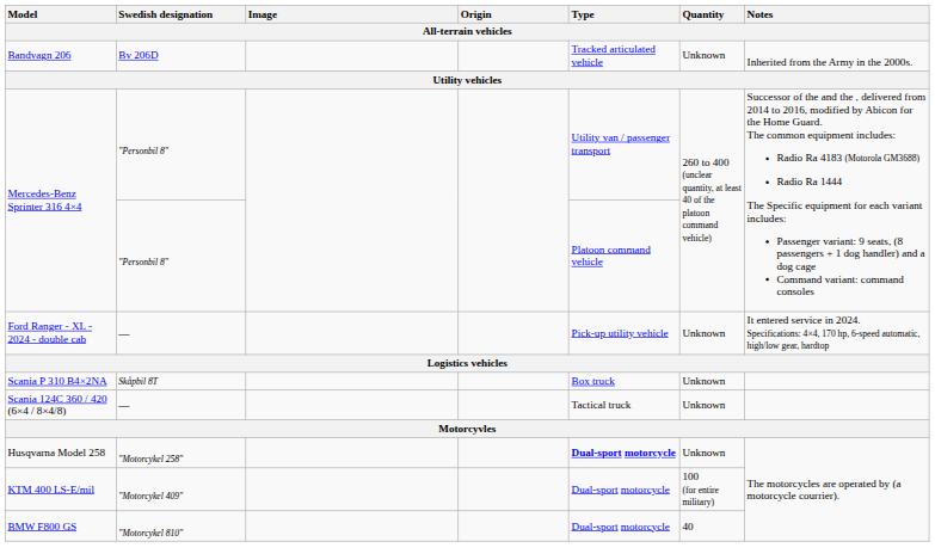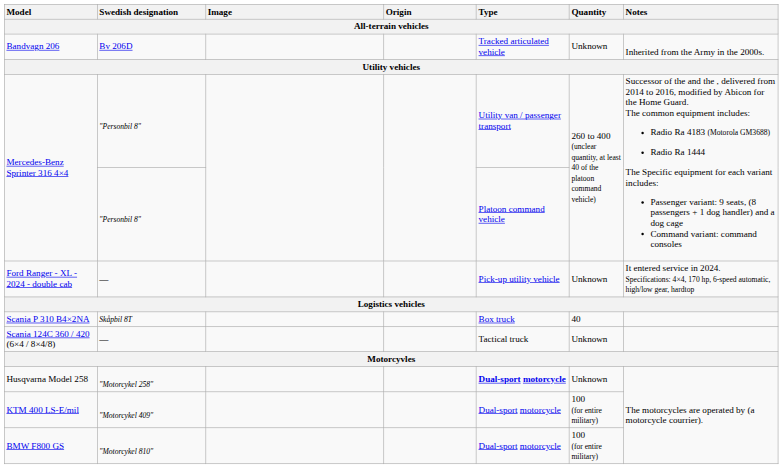 <table class="wikitable" style="font-size: 92%;">
 <tr>
 <th style="text-align: left; width:12%;">Model</th>
 <th style="text-align: left; width:14%;">Swedish designation</th>
 <th style="text-align: left">Image</th>
 <th style="text-align: left; width:12%;">Origin</th>
 <th style="text-align: left; width:12%;">Type</th>
 <th style="text-align: left; width:7%;">Quantity</th>
 <th style="text-align: left; width:20%;">Notes</th>
 </tr>
 <tr>
 <th colspan="7">All-terrain vehicles</th>
 </tr>
 <tr>
 <td><a href='#'>Bandvagn 206</a></td>
 <td><a href='#'>Bv 206D</a></td>
 <td></td>
 <td></td>
 <td><a href='#'>Tracked articulated vehicle</a></td>
 <td>Unknown</td>
 <td><br>Inherited from the Army in the 2000s.</td>
 </tr>
 <tr>
 <th colspan="7">Utility vehicles</th>
 </tr>
 <tr>
 <td rowspan="2"><a href='#'>Mercedes-Benz Sprinter 316 4×4</a></td>
 <td><br><small><em>"Personbil 8"</em></small></td>
 <td rowspan="2"><br><em><small></small></em></td>
 <td rowspan="2"><br></td>
 <td><a href='#'>Utility van / passenger transport</a></td>
 <td rowspan="2">260 to 400<br><small>(unclear quantity, at least 40 of the platoon command vehicle)</small></td>
 <td rowspan="2">Successor of the  and the , delivered from 2014 to 2016, modified by Abicon for the Home Guard.<br>The common equipment includes:<ul><li>Radio Ra 4183 <small>(Motorola GM3688)</small></li></ul><ul><li>Radio Ra 1444</li></ul>The Specific equipment for each variant includes:<ul><li>Passenger variant:  9 seats, (8 passengers + 1 dog handler) and a dog cage</li><li>Command variant: command consoles</li></ul></td>
 </tr>
 <tr>
 <td><br><small><em>"Personbil 8"</em></small></td>
 <td><a href='#'>Platoon command vehicle</a></td>
 </tr>
 <tr>
 <td><a href='#'>Ford Ranger - XL - 2024 - double cab</a></td>
 <td>—</td>
 <td></td>
 <td></td>
 <td><a href='#'>Pick-up utility vehicle</a></td>
 <td>Unknown</td>
 <td>It entered service in 2024.<br><small>Specifications: 4×4, 170 hp, 6-speed automatic, high/low gear, hardtop</small></td>
 </tr>
 <tr>
 <th colspan="7">Logistics vehicles</th>
 </tr>
 <tr>
 <td><a href='#'>Scania P 310 B4×2NA</a></td>
 <td><em><small>Skåpbil 8T</small></em></td>
 <td></td>
 <td></td>
 <td><a href='#'>Box truck</a></td>
-<td>Unknown</td>
+<td>40</td>
 <td></td>
 </tr>
 <tr>
 <td><a href='#'>Scania 124C 360 / 420</a> (6×4 / 8×4/8)</td>
 <td>—</td>
 <td></td>
 <td></td>
 <td>Tactical truck</td>
 <td>Unknown</td>
 <td></td>
 </tr>
 <tr>
 <th colspan="7">Motorcyvles</th>
 </tr>
 <tr>
 <td>Husqvarna Model 258</td>
 <td><br><em><small>"Motorcykel 258"</small></em></td>
 <td></td>
 <td></td>
 <td><strong><a href='#'>Dual-sport</a> <a href='#'>motorcycle</a></strong></td>
 <td>Unknown</td>
 <td rowspan="3">The motorcycles are operated by  (a motorcycle courrier).<br></td>
 </tr>
 <tr>
 <td><a href='#'>KTM 400 LS-E/mil</a></td>
 <td><br><em><small>"Motorcykel 409"</small></em></td>
 <td></td>
 <td></td>
 <td><a href='#'>Dual-sport</a> <a href='#'>motorcycle</a></td>
 <td>100<br><small>(for entire military)</small></td>
 </tr>
 <tr>
 <td><a href='#'>BMW F800 GS</a></td>
 <td><br><em><small>"Motorcykel 810"</small></em></td>
 <td></td>
 <td></td>
 <td><a href='#'>Dual-sport</a> <a href='#'>motorcycle</a></td>
-<td>40</td>
+<td>100<br><small>(for entire military)</small></td>
 </tr>
 </table>
